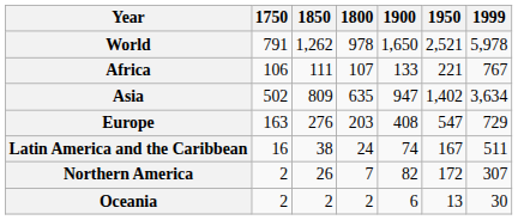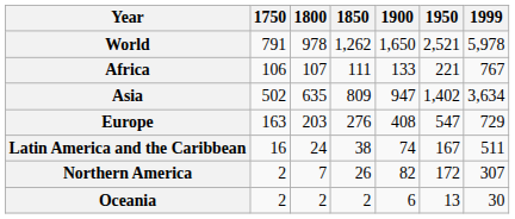 <table class="wikitable sortable" style="text-align:right;">
 <tr>
 <th scope="col">Year</th>
 <th scope="col">1750</th>
+<th scope="col">1800</th>
 <th scope="col">1850</th>
-<th scope="col">1800</th>
 <th scope="col">1900</th>
 <th scope="col">1950</th>
 <th scope="col">1999</th>
 </tr>
 <tr>
 <th scope="row">World</th>
 <td>791</td>
+<td>978</td>
 <td>1,262</td>
-<td>978</td>
 <td>1,650</td>
 <td>2,521</td>
 <td>5,978</td>
 </tr>
 <tr>
 <th scope="row">Africa</th>
 <td>106</td>
+<td>107</td>
 <td>111</td>
-<td>107</td>
 <td>133</td>
 <td>221</td>
 <td>767</td>
 </tr>
 <tr>
 <th scope="row">Asia</th>
 <td>502</td>
+<td>635</td>
 <td>809</td>
-<td>635</td>
 <td>947</td>
 <td>1,402</td>
 <td>3,634</td>
 </tr>
 <tr>
 <th scope="row">Europe</th>
 <td>163</td>
+<td>203</td>
 <td>276</td>
-<td>203</td>
 <td>408</td>
 <td>547</td>
 <td>729</td>
 </tr>
 <tr>
 <th scope="row">Latin America and the Caribbean</th>
 <td>16</td>
+<td>24</td>
 <td>38</td>
-<td>24</td>
 <td>74</td>
 <td>167</td>
 <td>511</td>
 </tr>
 <tr>
 <th scope="row">Northern America</th>
 <td>2</td>
+<td>7</td>
 <td>26</td>
-<td>7</td>
 <td>82</td>
 <td>172</td>
 <td>307</td>
 </tr>
 <tr>
 <th scope="row">Oceania</th>
 <td>2</td>
 <td>2</td>
 <td>2</td>
 <td>6</td>
 <td>13</td>
 <td>30</td>
 </tr>
 </table>
